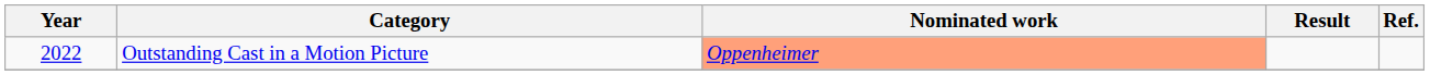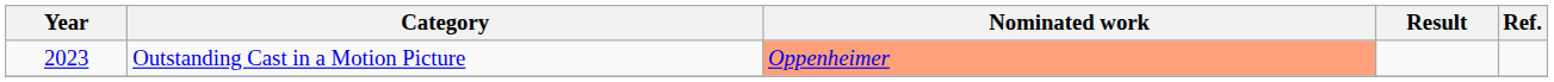 <table class=wikitable>
 <tr>
 <th scope="col" style="width:5em;">Year</th>
 <th scope="col" style="width:28em;">Category</th>
 <th scope="col" style="width:27em;">Nominated work</th>
 <th scope="col" style="width:5em;">Result</th>
 <th>Ref.</th>
 </tr>
 <tr>
-<td style="text-align:center;"><a href='#'>2022</a></td>
+<td style="text-align:center;"><a href='#'>2023</a></td>
 <td><a href='#'>Outstanding Cast in a Motion Picture</a></td>
 <td style="background: lightsalmon;"><em><a href='#'>Oppenheimer</a></em></td>
 <td></td>
 <td align="center"></td>
 </tr>
 <tr>
 </tr>
 </table>
